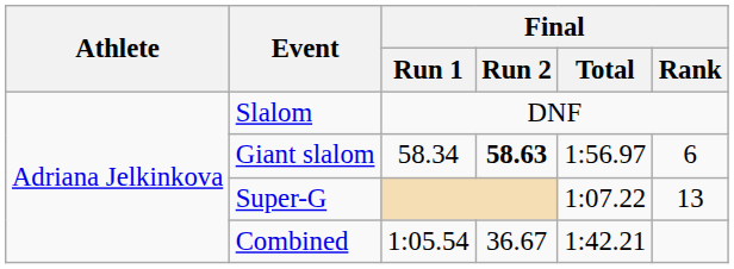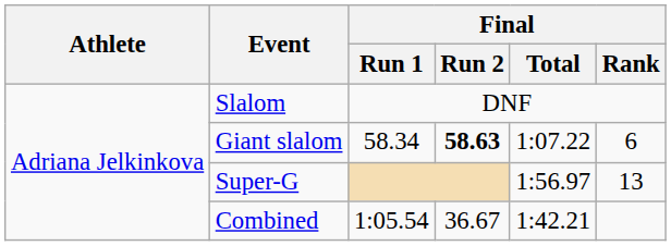 <table class="wikitable">
 <tr>
 <th rowspan="2">Athlete</th>
 <th rowspan="2">Event</th>
 <th colspan="4">Final</th>
 </tr>
 <tr>
 <th>Run 1</th>
 <th>Run 2</th>
 <th>Total</th>
 <th>Rank</th>
 </tr>
 <tr>
 <td rowspan=4><a href='#'>Adriana Jelkinkova</a></td>
 <td><a href='#'>Slalom</a></td>
 <td align="center" colspan=4>DNF</td>
 </tr>
 <tr>
 <td><a href='#'>Giant slalom</a></td>
 <td align="center">58.34</td>
 <td align="center"><strong>58.63</strong></td>
-<td align="center">1:56.97</td>
+<td align="center">1:07.22</td>
 <td align="center">6</td>
 </tr>
 <tr>
 <td><a href='#'>Super-G</a></td>
 <td colspan=2 bgcolor="wheat"></td>
-<td align="center">1:07.22</td>
+<td align="center">1:56.97</td>
 <td align="center">13</td>
 </tr>
 <tr>
 <td><a href='#'>Combined</a></td>
 <td align="center">1:05.54</td>
 <td align="center">36.67</td>
 <td align="center">1:42.21</td>
 <td align="center"></td>
 </tr>
 </table>
